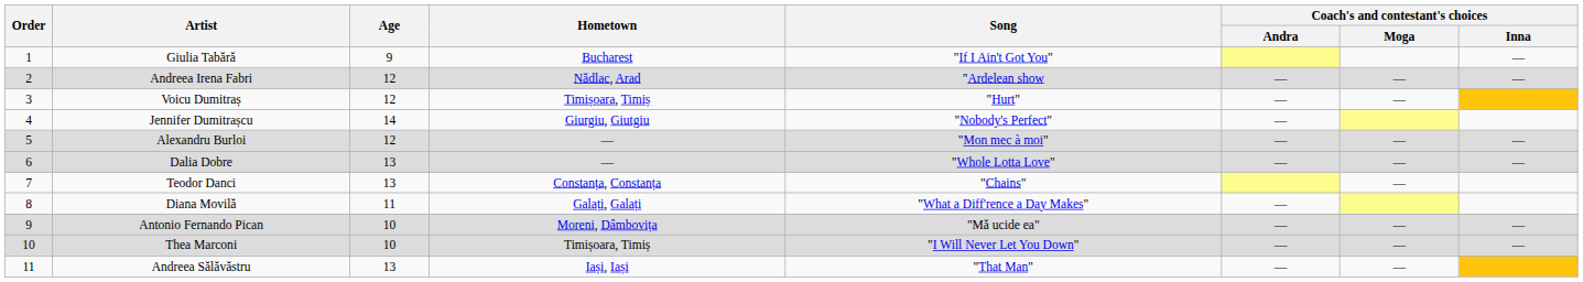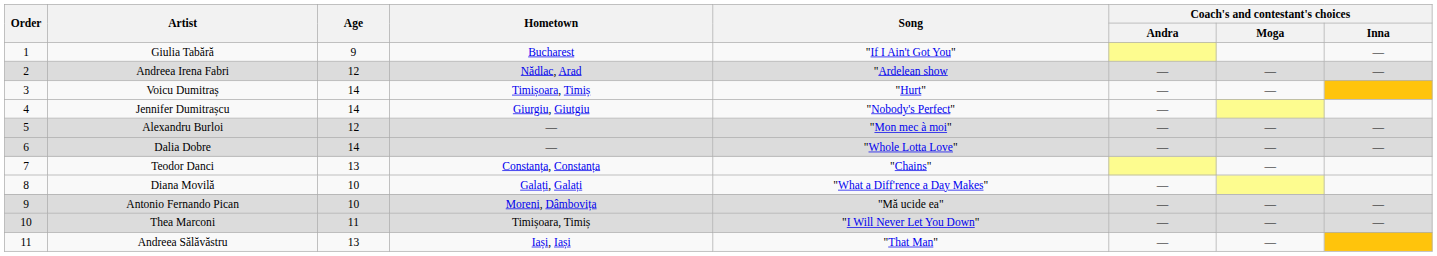 <table class="wikitable" style="text-align:center; line-height:19px; width:100%;">
 <tr>
 <th scope="col" rowspan="2" style="width:02%;">Order</th>
 <th scope="col" rowspan="2" style="width:15%;">Artist</th>
 <th scope="col" rowspan="2" style="width:04%;">Age</th>
 <th scope="col" rowspan="2" style="width:18%;">Hometown</th>
 <th scope="col" rowspan="2" style="width:22%;">Song</th>
 <th scope="col" colspan="3" style="width:18%;">Coach's and contestant's choices</th>
 </tr>
 <tr>
 <th style="width:06%;">Andra</th>
 <th style="width:06%;">Moga</th>
 <th style="width:06%;">Inna</th>
 </tr>
 <tr>
 <td>1</td>
 <td>Giulia Tabără</td>
 <td>9</td>
 <td><a href='#'>Bucharest</a></td>
 <td>"<a href='#'>If I Ain't Got You</a>"</td>
 <td bgcolor="#fdfc8f"><strong></strong></td>
 <td><strong></strong></td>
 <td>—</td>
 </tr>
 <tr bgcolor="#dcdcdc">
 <td>2</td>
 <td>Andreea Irena Fabri</td>
 <td>12</td>
 <td><a href='#'>Nădlac</a>, <a href='#'>Arad</a></td>
 <td>"<a href='#'>Ardelean show</a></td>
 <td>—</td>
 <td>—</td>
 <td>—</td>
 </tr>
 <tr>
 <td>3</td>
 <td>Voicu Dumitraș</td>
-<td>12</td>
+<td>14</td>
 <td><a href='#'>Timișoara</a>, <a href='#'>Timiș</a></td>
 <td>"<a href='#'>Hurt</a>"</td>
 <td>—</td>
 <td>—</td>
 <td bgcolor="#ffc40c"><strong></strong></td>
 </tr>
 <tr>
 <td>4</td>
 <td>Jennifer Dumitrașcu</td>
 <td>14</td>
 <td><a href='#'>Giurgiu</a>, <a href='#'>Giutgiu</a></td>
 <td>"<a href='#'>Nobody's Perfect</a>"</td>
 <td>—</td>
 <td bgcolor="#fdfc8f"><strong></strong></td>
 <td><strong></strong></td>
 </tr>
 <tr bgcolor="#dcdcdc">
 <td>5</td>
 <td>Alexandru Burloi</td>
 <td>12</td>
 <td>—</td>
 <td>"<a href='#'>Mon mec à moi</a>"</td>
 <td>—</td>
 <td>—</td>
 <td>—</td>
 </tr>
 <tr bgcolor="#dcdcdc">
 <td>6</td>
 <td>Dalia Dobre</td>
-<td>13</td>
+<td>14</td>
 <td>—</td>
 <td>"<a href='#'>Whole Lotta Love</a>"</td>
 <td>—</td>
 <td>—</td>
 <td>—</td>
 </tr>
 <tr>
 <td>7</td>
 <td>Teodor Danci</td>
 <td>13</td>
 <td><a href='#'>Constanța</a>, <a href='#'>Constanța</a></td>
 <td>"<a href='#'>Chains</a>"</td>
 <td bgcolor="#fdfc8f"><strong></strong></td>
 <td>—</td>
 <td><strong></strong></td>
 </tr>
 <tr>
 <td>8</td>
 <td>Diana Movilă</td>
-<td>11</td>
+<td>10</td>
 <td><a href='#'>Galați</a>, <a href='#'>Galați</a></td>
 <td>"<a href='#'>What a Diff'rence a Day Makes</a>"</td>
 <td>—</td>
 <td bgcolor="#fdfc8f"><strong></strong></td>
 <td><strong></strong></td>
 </tr>
 <tr bgcolor="#dcdcdc">
 <td>9</td>
 <td>Antonio Fernando Pican</td>
 <td>10</td>
 <td><a href='#'>Moreni</a>, <a href='#'>Dâmbovița</a></td>
 <td>"Mă ucide ea"</td>
 <td>—</td>
 <td>—</td>
 <td>—</td>
 </tr>
 <tr bgcolor="#dcdcdc">
 <td>10</td>
 <td>Thea Marconi</td>
-<td>10</td>
+<td>11</td>
 <td>Timișoara, Timiș</td>
 <td>"<a href='#'>I Will Never Let You Down</a>"</td>
 <td>—</td>
 <td>—</td>
 <td>—</td>
 </tr>
 <tr>
 <td>11</td>
 <td>Andreea Sălăvăstru</td>
 <td>13</td>
 <td><a href='#'>Iași</a>, <a href='#'>Iași</a></td>
 <td>"<a href='#'>That Man</a>"</td>
 <td>—</td>
 <td>—</td>
 <td bgcolor="#ffc40c"><strong></strong></td>
 </tr>
 </table>
